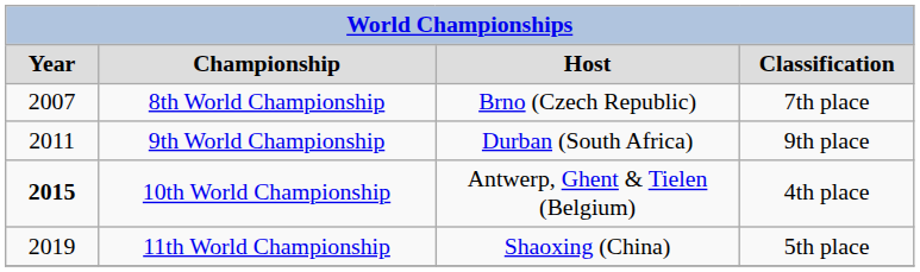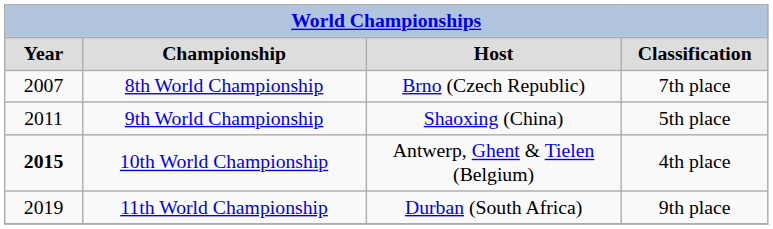 <table class="wikitable" style=font-size:90%>
 <tr align=center style="background:#B0C4DE;">
 <td colspan=4><strong><a href='#'>World Championships</a></strong></td>
 </tr>
 <tr align=center bgcolor="#dddddd">
 <td width=50><strong>Year</strong></td>
 <td width=200><strong>Championship</strong></td>
 <td width=180><strong>Host</strong></td>
 <td width=100><strong>Classification</strong></td>
 </tr>
 <tr align=center>
 <td>2007</td>
 <td><a href='#'>8th World Championship</a></td>
 <td><a href='#'>Brno</a> (Czech Republic)</td>
 <td align="center">7th place</td>
 </tr>
 <tr align=center>
 <td>2011</td>
 <td><a href='#'>9th World Championship</a></td>
-<td><a href='#'>Durban</a> (South Africa)</td>
-<td align="center">9th place</td>
+<td><a href='#'>Shaoxing</a> (China)</td>
+<td align="center">5th place</td>
 </tr>
 <tr align=center>
 <td><strong>2015</strong></td>
 <td><a href='#'>10th World Championship</a></td>
 <td>Antwerp, <a href='#'>Ghent</a> & <a href='#'>Tielen</a> (Belgium)</td>
 <td align="center">4th place</td>
 </tr>
 <tr align=center>
 <td>2019</td>
 <td><a href='#'>11th World Championship</a></td>
-<td><a href='#'>Shaoxing</a> (China)</td>
-<td align="center">5th place</td>
+<td><a href='#'>Durban</a> (South Africa)</td>
+<td align="center">9th place</td>
 </tr>
 <tr align=center>
 </tr>
 </table>
